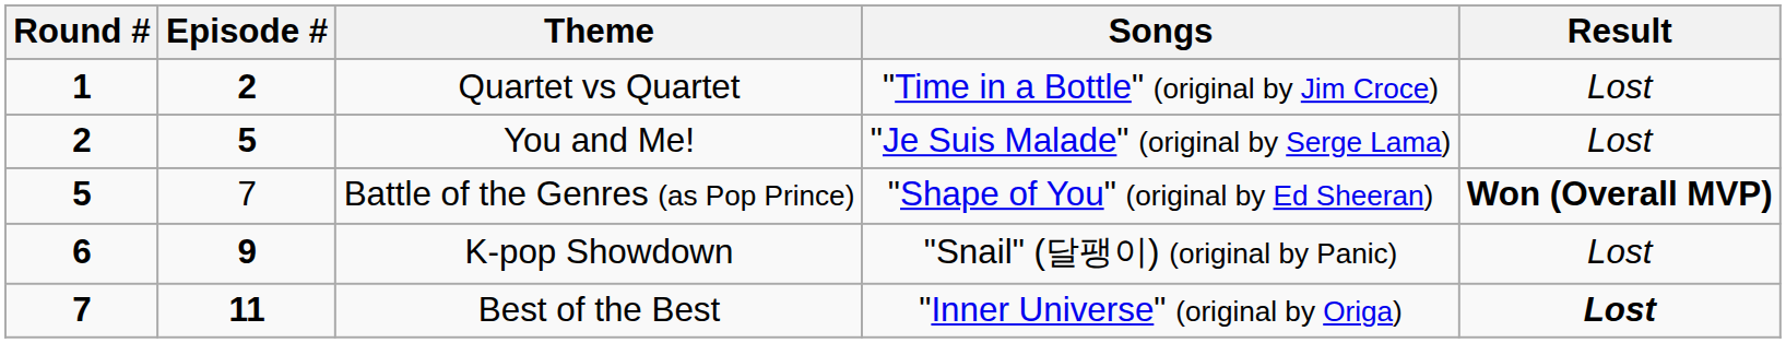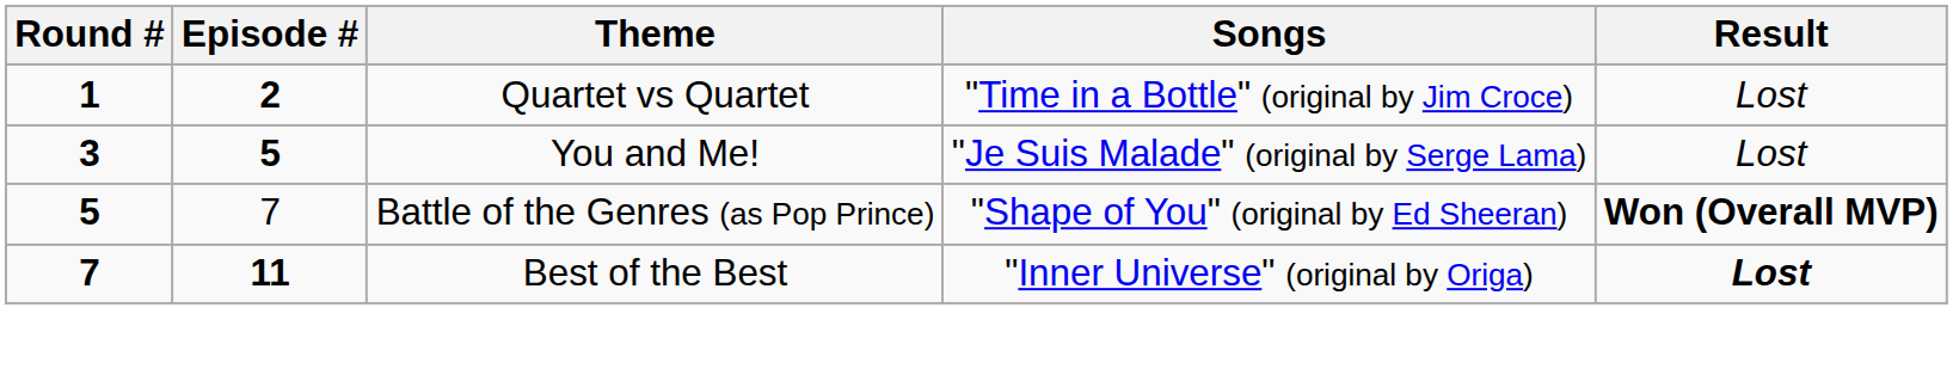 <table class="wikitable sortable plainrowheaders" style="text-align:center">
 <tr>
 <th scope="col">Round #</th>
 <th scope="col">Episode #</th>
 <th scope="col">Theme</th>
 <th scope="col">Songs</th>
 <th scope="col">Result</th>
 </tr>
 <tr>
 <td><strong>1</strong></td>
 <td><strong>2</strong></td>
 <td>Quartet vs Quartet</td>
 <td>"<a href='#'>Time in a Bottle</a>" <small>(original by <a href='#'>Jim Croce</a>)</small></td>
 <td><em>Lost</em></td>
 </tr>
 <tr>
-<td><strong>2</strong></td>
+<td><strong>3</strong></td>
 <td><strong>5</strong></td>
 <td>You and Me!</td>
 <td>"<a href='#'>Je Suis Malade</a>" <small>(original by <a href='#'>Serge Lama</a>)</small></td>
 <td><em>Lost</em></td>
 </tr>
 <tr>
 <td><strong>5</strong></td>
 <td>7</td>
 <td>Battle of the Genres <small>(as Pop Prince)</small></td>
 <td>"<a href='#'>Shape of You</a>" <small>(original by <a href='#'>Ed Sheeran</a>)</small></td>
 <td><strong>Won (Overall MVP)</strong></td>
 </tr>
 <tr>
-<td><strong>6</strong></td>
-<td><strong>9</strong></td>
-<td>K-pop Showdown</td>
-<td>"Snail" (달팽이) <small>(original by Panic)</small></td>
-<td><em>Lost</em></td>
-</tr>
-<tr>
 <td><strong>7</strong></td>
 <td><strong>11</strong></td>
 <td>Best of the Best</td>
 <td>"<a href='#'>Inner Universe</a>" <small>(original by <a href='#'>Origa</a>)</small></td>
 <td><strong><em>Lost</em></strong></td>
 </tr>
 </table>
